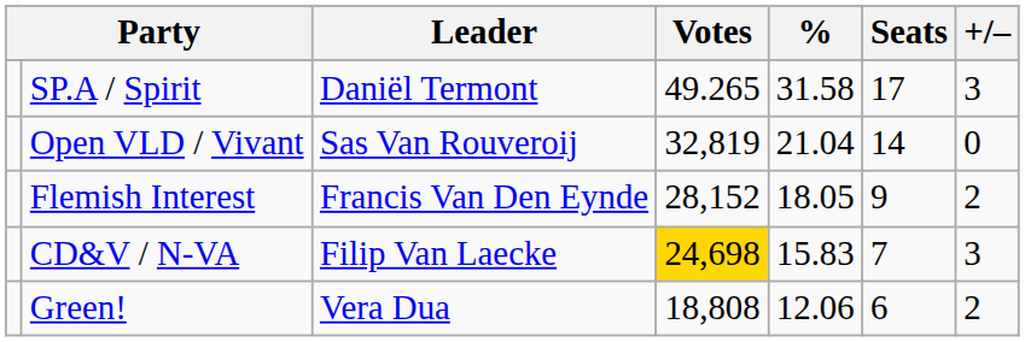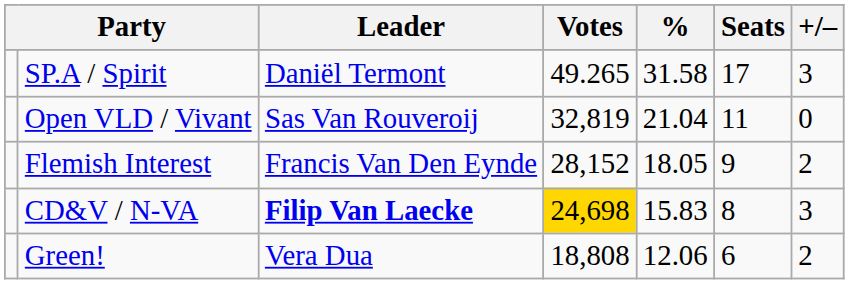 <table class="wikitable" font-size=95%>
 <tr>
 <th colspan=2>Party</th>
 <th>Leader</th>
 <th>Votes</th>
 <th>%</th>
 <th>Seats</th>
 <th>+/–</th>
 </tr>
 <tr>
 <td></td>
 <td align=left><a href='#'>SP.A</a> / <a href='#'>Spirit</a></td>
 <td><a href='#'>Daniël Termont</a></td>
 <td>49.265</td>
 <td>31.58</td>
 <td>17</td>
 <td>3 </td>
 </tr>
 <tr>
 <td></td>
 <td align=left><a href='#'>Open VLD</a> / <a href='#'>Vivant</a></td>
 <td><a href='#'>Sas Van Rouveroij</a></td>
 <td>32,819</td>
 <td>21.04</td>
-<td>14</td>
+<td>11</td>
 <td>0 </td>
 </tr>
 <tr>
 <td></td>
 <td align=left><a href='#'>Flemish Interest</a></td>
 <td><a href='#'>Francis Van Den Eynde</a></td>
 <td>28,152</td>
 <td>18.05</td>
 <td>9</td>
 <td>2 </td>
 </tr>
 <tr>
 <td></td>
 <td align=left><a href='#'>CD&V</a> / <a href='#'>N-VA</a></td>
-<td><a href='#'>Filip Van Laecke</a></td>
+<td><strong><a href='#'>Filip Van Laecke</a></strong></td>
 <td style="background: gold;">24,698</td>
 <td>15.83</td>
-<td>7</td>
+<td>8</td>
 <td>3 </td>
 </tr>
 <tr>
 <td></td>
 <td align=left><a href='#'>Green!</a></td>
 <td><a href='#'>Vera Dua</a></td>
 <td>18,808</td>
 <td>12.06</td>
 <td>6</td>
 <td>2 </td>
 </tr>
 </table>
